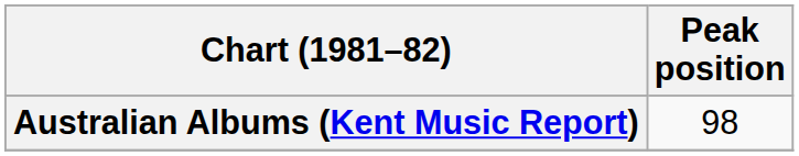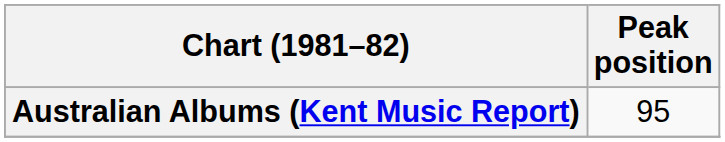 <table class="wikitable sortable plainrowheaders">
 <tr>
 <th>Chart (1981–82)</th>
 <th>Peak<br>position</th>
 </tr>
 <tr>
 <th scope="row">Australian Albums (<a href='#'>Kent Music Report</a>)</th>
-<td style="text-align:center;">98</td>
+<td style="text-align:center;">95</td>
 </tr>
 <tr>
 </tr>
 <tr>
 </tr>
 <tr>
 </tr>
 </table>
